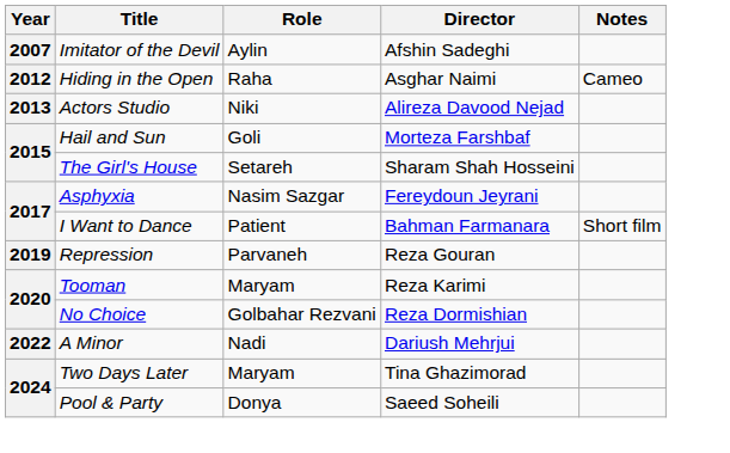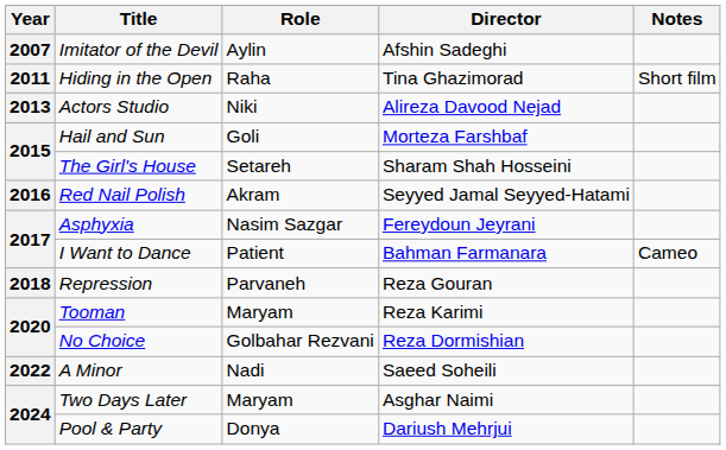 <table class="wikitable plainrowheaders sortable"  style=font-size:100%>
 <tr>
 <th scope="col">Year</th>
 <th scope="col">Title</th>
 <th scope="col">Role</th>
 <th scope="col">Director</th>
 <th scope="col" class="unsortable">Notes</th>
 </tr>
 <tr>
 <th scope=row>2007</th>
 <td><em>Imitator of the Devil</em></td>
 <td>Aylin</td>
 <td>Afshin Sadeghi</td>
 <td></td>
 </tr>
 <tr>
-<th scope=row>2012</th>
+<th scope=row>2011</th>
 <td><em>Hiding in the Open</em></td>
 <td>Raha</td>
-<td>Asghar Naimi</td>
-<td>Cameo</td>
+<td>Tina Ghazimorad</td>
+<td>Short film</td>
 </tr>
 <tr>
 <th scope=row>2013</th>
 <td><em>Actors Studio</em></td>
 <td>Niki</td>
 <td><a href='#'>Alireza Davood Nejad</a></td>
 <td></td>
 </tr>
 <tr>
 <th scope=row rowspan="2">2015</th>
 <td><em>Hail and Sun</em></td>
 <td>Goli</td>
 <td><a href='#'>Morteza Farshbaf</a></td>
 <td></td>
 </tr>
 <tr>
 <td><em><a href='#'>The Girl's House</a></em></td>
 <td>Setareh</td>
 <td>Sharam Shah Hosseini</td>
 <td></td>
 </tr>
 <tr>
+<th scope=row>2016</th>
+<td><em><a href='#'>Red Nail Polish</a></em></td>
+<td>Akram</td>
+<td>Seyyed Jamal Seyyed-Hatami</td>
+<td></td>
+</tr>
+<tr>
 <th scope=row rowspan="2">2017</th>
 <td><a href='#'><em>Asphyxia</em></a></td>
 <td>Nasim Sazgar</td>
 <td><a href='#'>Fereydoun Jeyrani</a></td>
 <td></td>
 </tr>
 <tr>
 <td><em>I Want to Dance</em></td>
 <td>Patient</td>
 <td><a href='#'>Bahman Farmanara</a></td>
-<td>Short film</td>
+<td>Cameo</td>
 </tr>
 <tr>
-<th scope=row>2019</th>
+<th scope=row>2018</th>
 <td><em>Repression</em></td>
 <td>Parvaneh</td>
 <td>Reza Gouran</td>
 <td></td>
 </tr>
 <tr>
 <th scope=row rowspan="2">2020</th>
 <td><em><a href='#'>Tooman</a></em></td>
 <td>Maryam</td>
 <td>Reza Karimi</td>
 <td></td>
 </tr>
 <tr>
 <td><em><a href='#'>No Choice</a></em></td>
 <td>Golbahar Rezvani</td>
 <td><a href='#'>Reza Dormishian</a></td>
 <td></td>
 </tr>
 <tr>
 <th scope=row>2022</th>
 <td><em>A Minor</em></td>
 <td>Nadi</td>
-<td><a href='#'>Dariush Mehrjui</a></td>
+<td>Saeed Soheili</td>
 <td></td>
 </tr>
 <tr>
 <th rowspan="2" scope="row">2024</th>
 <td><em>Two Days Later</em></td>
 <td>Maryam</td>
-<td>Tina Ghazimorad</td>
+<td>Asghar Naimi</td>
 <td></td>
 </tr>
 <tr>
 <td><em>Pool & Party</em></td>
 <td>Donya</td>
-<td>Saeed Soheili</td>
+<td><a href='#'>Dariush Mehrjui</a></td>
 <td></td>
 </tr>
 </table>
